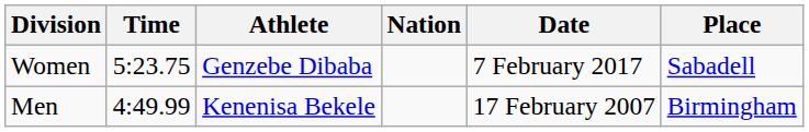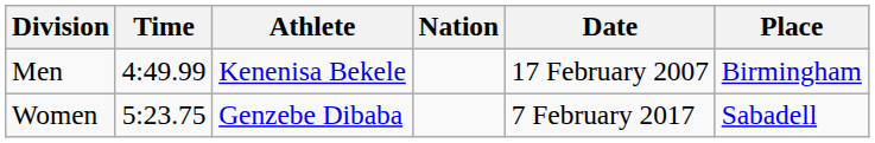 <table class="wikitable">
 <tr>
 <th scope="col">Division</th>
 <th scope="col">Time</th>
 <th scope="col">Athlete</th>
 <th scope="col">Nation</th>
 <th scope="col">Date</th>
 <th scope="col">Place</th>
 </tr>
 <tr>
+<td>Men</td>
+<td>4:49.99</td>
+<td align="left"><a href='#'>Kenenisa Bekele</a></td>
+<td align="left"></td>
+<td>17 February 2007</td>
+<td><a href='#'>Birmingham</a></td>
+</tr>
+<tr>
 <td>Women</td>
 <td>5:23.75</td>
 <td align="left"><a href='#'>Genzebe Dibaba</a></td>
 <td align="left"></td>
 <td>7 February 2017</td>
 <td><a href='#'>Sabadell</a></td>
 </tr>
-<tr>
-<td>Men</td>
-<td>4:49.99</td>
-<td align="left"><a href='#'>Kenenisa Bekele</a></td>
-<td align="left"></td>
-<td>17 February 2007</td>
-<td><a href='#'>Birmingham</a></td>
-</tr>
 </table>
